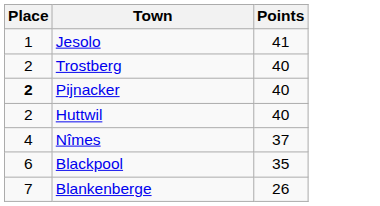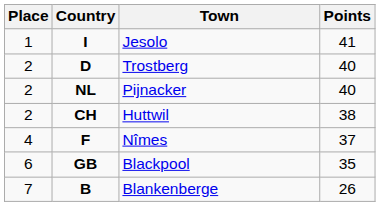 <table class="wikitable">
 <tr>
 <th width="25">Place</th>
+<th width="25">Country</th>
 <th width="200">Town</th>
 <th width="25">Points</th>
 </tr>
 <tr>
 <td align="center">1</td>
+<td align="center"><strong>I</strong></td>
 <td align="left"><a href='#'>Jesolo</a></td>
 <td align="center">41</td>
 </tr>
 <tr>
 <td align="center">2</td>
+<td align="center"><strong>D</strong></td>
 <td align="left"><a href='#'>Trostberg</a></td>
 <td align="center">40</td>
 </tr>
 <tr>
-<td align="center"><strong>2</strong></td>
+<td align="center">2</td>
+<td align="center"><strong>NL</strong></td>
 <td align="left"><a href='#'>Pijnacker</a></td>
 <td align="center">40</td>
 </tr>
 <tr>
 <td align="center">2</td>
+<td align="center"><strong>CH</strong></td>
 <td align="left"><a href='#'>Huttwil</a></td>
-<td align="center">40</td>
+<td align="center">38</td>
 </tr>
 <tr>
 <td align="center">4</td>
+<td align="center"><strong>F</strong></td>
 <td align="left"><a href='#'>Nîmes</a></td>
 <td align="center">37</td>
 </tr>
 <tr>
 <td align="center">6</td>
+<td align="center"><strong>GB</strong></td>
 <td align="left"><a href='#'>Blackpool</a></td>
 <td align="center">35</td>
 </tr>
 <tr>
 <td align="center">7</td>
+<td align="center"><strong>B</strong></td>
 <td align="left"><a href='#'>Blankenberge</a></td>
 <td align="center">26</td>
 </tr>
 </table>
